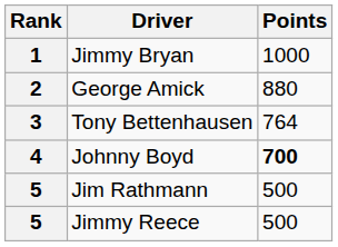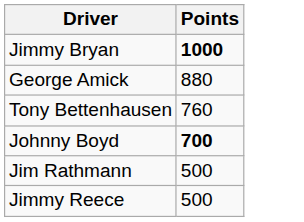 <table class="wikitable">
 <tr>
-<th>Rank</th>
 <th>Driver</th>
 <th>Points</th>
 </tr>
 <tr>
-<th>1</th>
 <td>Jimmy Bryan</td>
-<td>1000</td>
+<td><strong>1000</strong></td>
 </tr>
 <tr>
-<th>2</th>
 <td>George Amick</td>
 <td>880</td>
 </tr>
 <tr>
-<th>3</th>
 <td>Tony Bettenhausen</td>
-<td>764</td>
+<td>760</td>
 </tr>
 <tr>
-<th>4</th>
 <td>Johnny Boyd</td>
 <td><strong>700</strong></td>
 </tr>
 <tr>
-<th>5</th>
 <td>Jim Rathmann</td>
 <td>500</td>
 </tr>
 <tr>
-<th>5</th>
 <td>Jimmy Reece</td>
 <td>500</td>
 </tr>
 </table>
